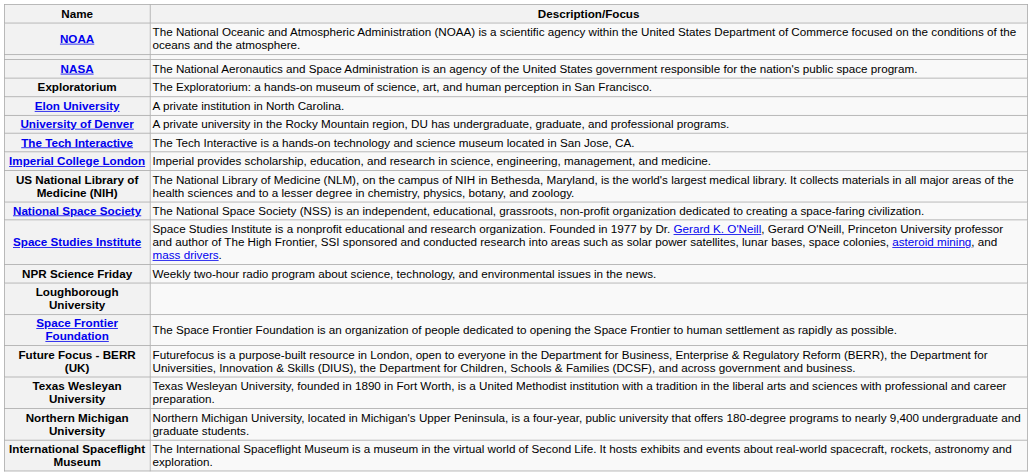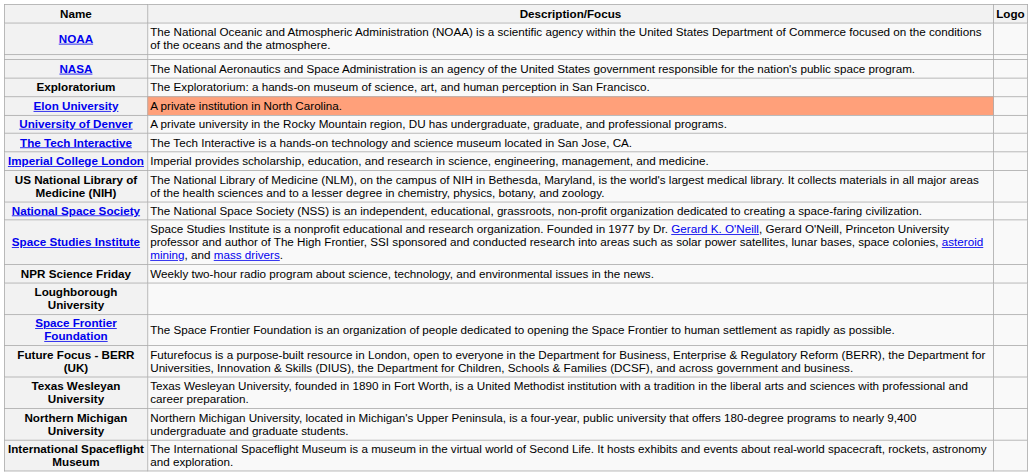 <table class="wikitable sortable" style="font-size: 90%; width: 100%">
 <tr>
 <th>Name</th>
 <th class="unsortable">Description/Focus</th>
+<th class="unsortable">Logo</th>
 </tr>
 <tr>
 <th><a href='#'>NOAA</a></th>
 <td>The National Oceanic and Atmospheric Administration (NOAA) is a scientific agency within the United States Department of Commerce focused on the conditions of the oceans and the atmosphere.</td>
+<td></td>
 </tr>
 <tr>
 <th></th>
+<td></td>
 <td></td>
 </tr>
 <tr>
 <th><a href='#'>NASA</a></th>
 <td>The National Aeronautics and Space Administration is an agency of the United States government responsible for the nation's public space program.</td>
+<td></td>
 </tr>
 <tr>
 <th>Exploratorium</th>
 <td>The Exploratorium: a hands-on museum of science, art, and human perception in San Francisco.</td>
+<td></td>
 </tr>
 <tr>
 <th><a href='#'>Elon University</a></th>
-<td>A private institution in North Carolina.</td>
+<td style="background: lightsalmon;">A private institution in North Carolina.</td>
+<td></td>
 </tr>
 <tr>
 <th><a href='#'>University of Denver</a></th>
 <td>A private university in the Rocky Mountain region, DU has undergraduate, graduate, and professional programs.</td>
+<td></td>
 </tr>
 <tr>
 <th><a href='#'>The Tech Interactive</a></th>
 <td>The Tech Interactive is a hands-on technology and science museum located in San Jose, CA.</td>
+<td></td>
 </tr>
 <tr>
 <th><a href='#'>Imperial College London</a></th>
 <td>Imperial provides scholarship, education, and research in science, engineering, management, and medicine.</td>
+<td></td>
 </tr>
 <tr>
 <th>US National Library of Medicine (NIH)</th>
 <td>The National Library of Medicine (NLM), on the campus of NIH in Bethesda, Maryland, is the world's largest medical library. It collects materials in all major areas of the health sciences and to a lesser degree in chemistry, physics, botany, and zoology.<br></td>
+<td></td>
 </tr>
 <tr>
 <th><a href='#'>National Space Society</a></th>
 <td>The National Space Society (NSS) is an independent, educational, grassroots, non-profit organization dedicated to creating a space-faring civilization.</td>
+<td></td>
 </tr>
 <tr>
 <th><a href='#'>Space Studies Institute</a></th>
 <td>Space Studies Institute is a nonprofit educational and research organization. Founded in 1977 by Dr. <a href='#'>Gerard K. O'Neill</a>, Gerard O'Neill, Princeton University professor and author of The High Frontier, SSI sponsored and conducted research into areas such as solar power satellites, lunar bases, space colonies, <a href='#'>asteroid mining</a>, and <a href='#'>mass drivers</a>.</td>
+<td></td>
 </tr>
 <tr>
 <th>NPR Science Friday</th>
 <td>Weekly two-hour radio program about science, technology, and environmental issues in the news.</td>
+<td></td>
 </tr>
 <tr>
 <th>Loughborough University</th>
+<td></td>
 <td></td>
 </tr>
 <tr>
 <th><a href='#'>Space Frontier Foundation</a></th>
 <td>The Space Frontier Foundation is an organization of people dedicated to opening the Space Frontier to human settlement as rapidly as possible.</td>
+<td></td>
 </tr>
 <tr>
 <th>Future Focus - BERR (UK)</th>
 <td>Futurefocus is a purpose-built resource in London, open to everyone in the Department for Business, Enterprise & Regulatory Reform (BERR), the Department for Universities, Innovation & Skills (DIUS), the Department for Children, Schools & Families (DCSF), and across government and business.</td>
+<td></td>
 </tr>
 <tr>
 <th>Texas Wesleyan University</th>
 <td>Texas Wesleyan University, founded in 1890 in Fort Worth, is a United Methodist institution with a tradition in the liberal arts and sciences with professional and career preparation.</td>
+<td></td>
 </tr>
 <tr>
 <th>Northern Michigan University</th>
 <td>Northern Michigan University, located in Michigan's Upper Peninsula, is a four-year, public university that offers 180-degree programs to nearly 9,400 undergraduate and graduate students.</td>
+<td></td>
 </tr>
 <tr>
 <th>International Spaceflight Museum</th>
 <td>The International Spaceflight Museum is a museum in the virtual world of Second Life. It hosts exhibits and events about real-world spacecraft, rockets, astronomy and exploration.</td>
+<td></td>
 </tr>
 </table>
